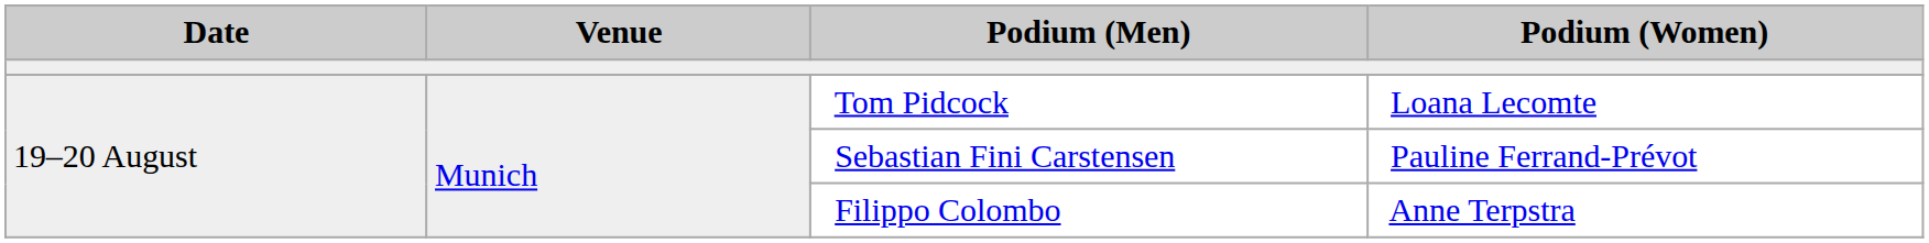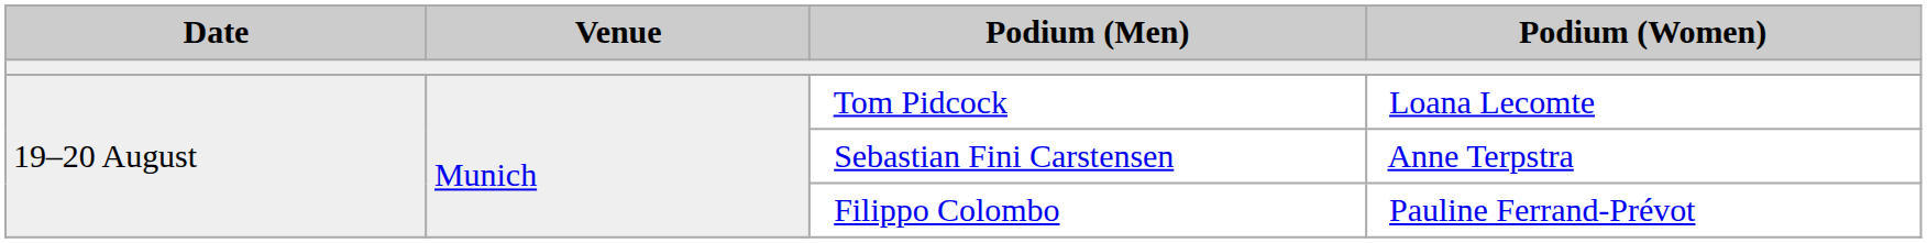 <table class="wikitable" width=70% bgcolor="#f7f8ff" cellpadding="3" cellspacing="0" border="1" style="font-size: 95%; border: gray solid 1px; border-collapse: collapse;">
 <tr bgcolor="#CCCCCC">
 <td align="center"><strong>Date</strong></td>
 <td width=20% align="center"><strong>Venue</strong></td>
 <td width=29% align="center"><strong>Podium (Men)</strong></td>
 <td width=29% align="center"><strong>Podium (Women)</strong></td>
 </tr>
 <tr bgcolor="#EFEFEF">
 <td colspan=4></td>
 </tr>
 <tr bgcolor="#EFEFEF">
 <td rowspan=3>19–20 August</td>
 <td rowspan=3><br><a href='#'>Munich</a></td>
 <td bgcolor="#ffffff">    <a href='#'>Tom Pidcock</a></td>
 <td bgcolor="#ffffff">    <a href='#'>Loana Lecomte</a></td>
 </tr>
 <tr>
 <td bgcolor="#ffffff">    <a href='#'>Sebastian Fini Carstensen</a></td>
-<td bgcolor="#ffffff">    <a href='#'>Pauline Ferrand-Prévot</a></td>
+<td bgcolor="#ffffff">    <a href='#'>Anne Terpstra</a></td>
 </tr>
 <tr>
 <td bgcolor="#ffffff">    <a href='#'>Filippo Colombo</a></td>
-<td bgcolor="#ffffff">    <a href='#'>Anne Terpstra</a></td>
+<td bgcolor="#ffffff">    <a href='#'>Pauline Ferrand-Prévot</a></td>
 </tr>
 </table>
